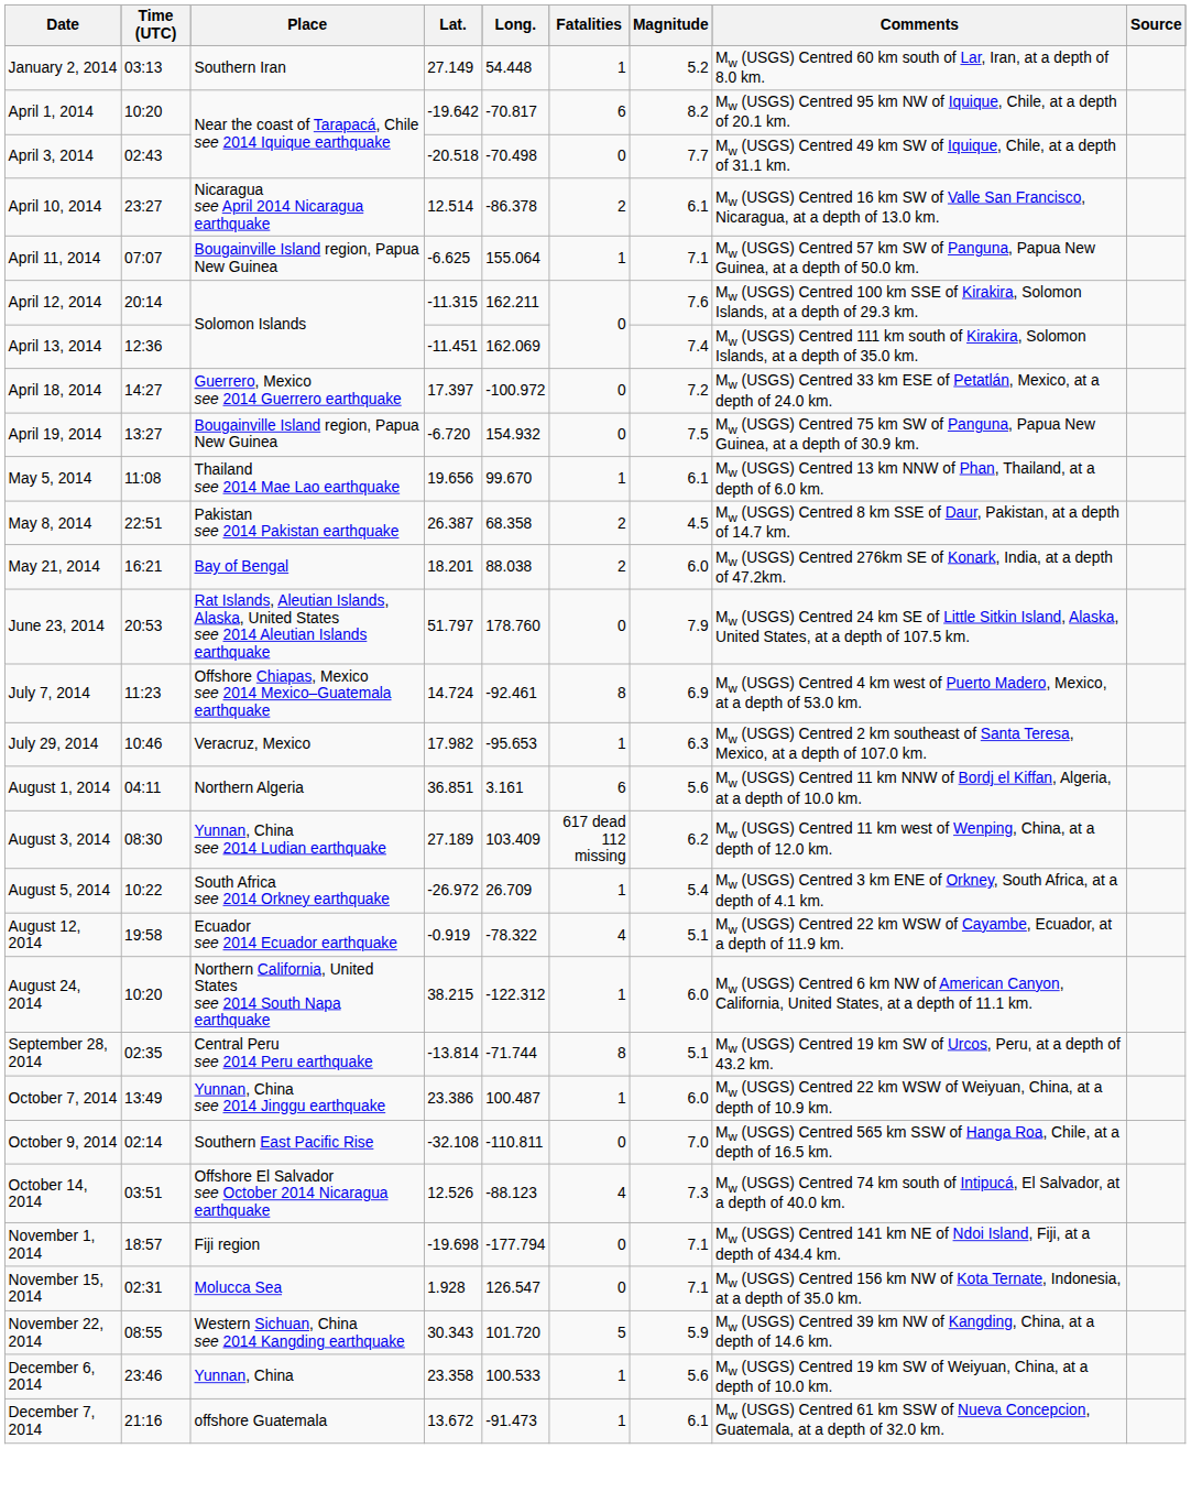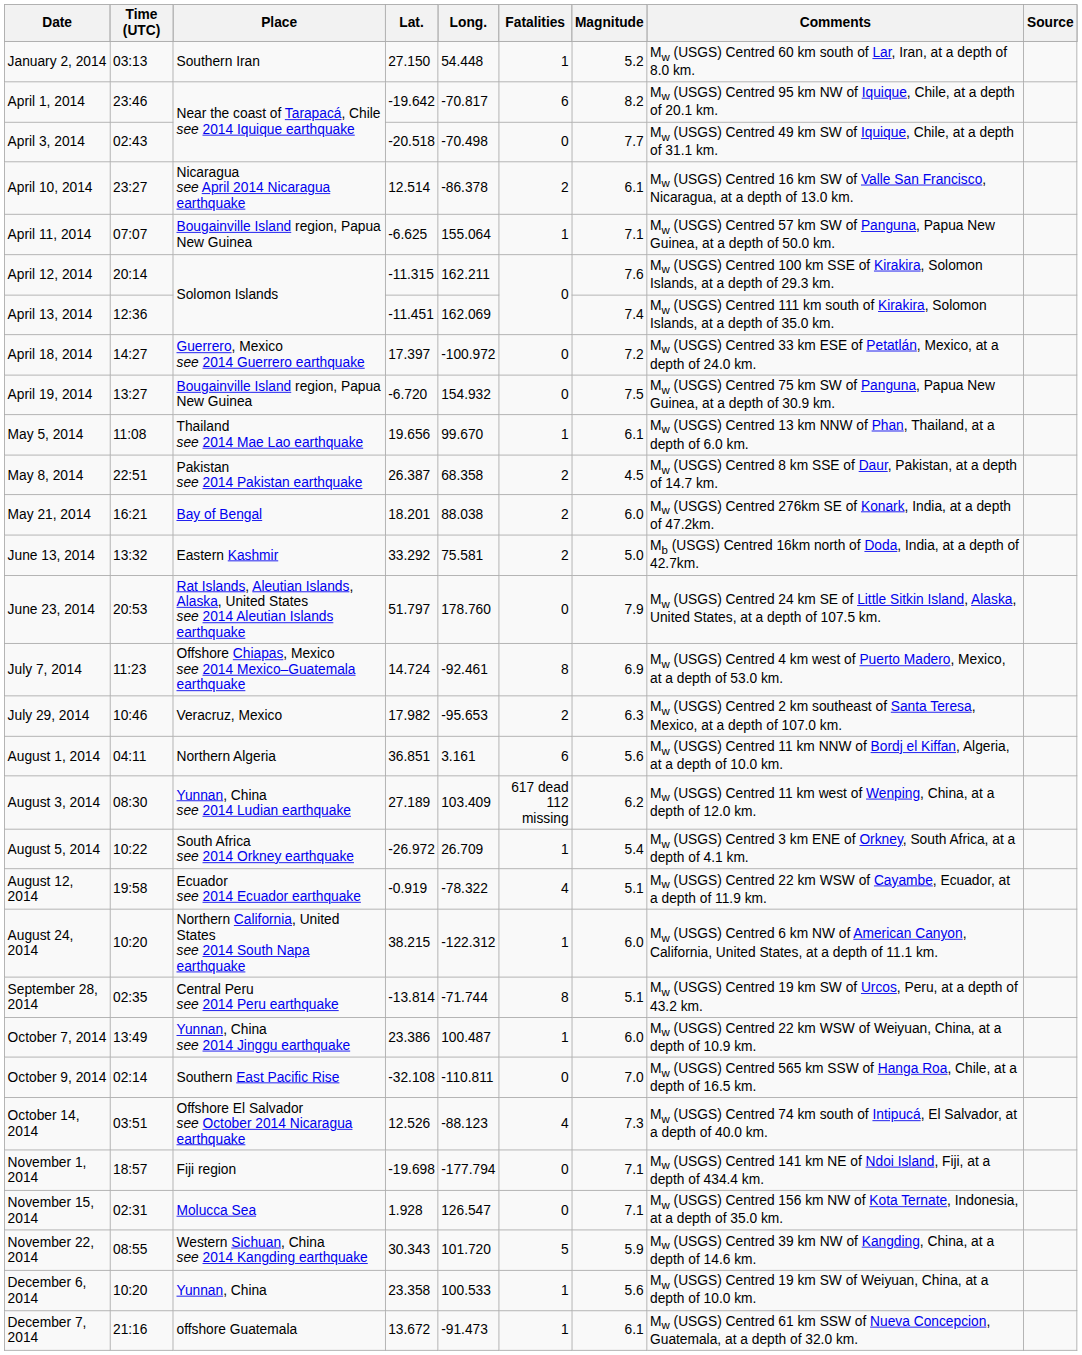 <table class="wikitable sortable">
 <tr style="background:black;">
 <th>Date</th>
 <th>Time (UTC)</th>
 <th>Place</th>
 <th>Lat.</th>
 <th>Long.</th>
 <th>Fatalities</th>
 <th>Magnitude</th>
 <th>Comments</th>
 <th>Source</th>
 </tr>
 <tr>
 <td>January 2, 2014</td>
 <td>03:13</td>
 <td> Southern Iran</td>
-<td>27.149</td>
+<td>27.150</td>
 <td>54.448</td>
 <td style="text-align:right;">1</td>
 <td style="text-align:right;">5.2</td>
 <td>M<sub>w</sub> (USGS) Centred 60 km south of <a href='#'>Lar</a>, Iran, at a depth of 8.0 km.</td>
 <td style="text-align:right;"></td>
 </tr>
 <tr>
 <td>April 1, 2014</td>
-<td>10:20</td>
+<td>23:46</td>
 <td rowspan="2"> Near the coast of <a href='#'>Tarapacá</a>, Chile<br> <em>see</em> <a href='#'>2014 Iquique earthquake</a></td>
 <td>-19.642</td>
 <td>-70.817</td>
 <td style="text-align:right;">6</td>
 <td style="text-align:right;">8.2</td>
 <td>M<sub>w</sub> (USGS) Centred 95 km NW of <a href='#'>Iquique</a>, Chile, at a depth of 20.1 km.</td>
 <td style="text-align:right;"></td>
 </tr>
 <tr>
 <td>April 3, 2014</td>
 <td>02:43</td>
 <td>-20.518</td>
 <td>-70.498</td>
 <td style="text-align:right;">0</td>
 <td style="text-align:right;">7.7</td>
 <td>M<sub>w</sub> (USGS) Centred 49 km SW of <a href='#'>Iquique</a>, Chile, at a depth of 31.1 km.</td>
 <td style="text-align:right;"></td>
 </tr>
 <tr>
 <td>April 10, 2014</td>
 <td>23:27</td>
 <td> Nicaragua<br> <em>see</em> <a href='#'>April 2014 Nicaragua earthquake</a></td>
 <td>12.514</td>
 <td>-86.378</td>
 <td style="text-align:right;">2</td>
 <td style="text-align:right;">6.1</td>
 <td>M<sub>w</sub> (USGS) Centred 16 km SW of <a href='#'>Valle San Francisco</a>, Nicaragua, at a depth of 13.0 km.</td>
 <td style="text-align:right;"></td>
 </tr>
 <tr>
 <td>April 11, 2014</td>
 <td>07:07</td>
 <td> <a href='#'>Bougainville Island</a> region, Papua New Guinea</td>
 <td>-6.625</td>
 <td>155.064</td>
 <td style="text-align:right;">1</td>
 <td style="text-align:right;">7.1</td>
 <td>M<sub>w</sub> (USGS) Centred 57 km SW of <a href='#'>Panguna</a>, Papua New Guinea, at a depth of 50.0 km.</td>
 <td style="text-align:right;"></td>
 </tr>
 <tr>
 <td>April 12, 2014</td>
 <td>20:14</td>
 <td rowspan="2"> Solomon Islands</td>
 <td>-11.315</td>
 <td>162.211</td>
 <td rowspan="2" style="text-align:right;">0</td>
 <td style="text-align:right;">7.6</td>
 <td>M<sub>w</sub> (USGS) Centred 100 km SSE of <a href='#'>Kirakira</a>, Solomon Islands, at a depth of 29.3 km.</td>
 <td style="text-align:right;"></td>
 </tr>
 <tr>
 <td>April 13, 2014</td>
 <td>12:36</td>
 <td>-11.451</td>
 <td>162.069</td>
 <td style="text-align:right;">7.4</td>
 <td>M<sub>w</sub> (USGS) Centred 111 km south of <a href='#'>Kirakira</a>, Solomon Islands, at a depth of 35.0 km.</td>
 <td style="text-align:right;"></td>
 </tr>
 <tr>
 <td>April 18, 2014</td>
 <td>14:27</td>
 <td> <a href='#'>Guerrero</a>, Mexico<br> <em>see</em> <a href='#'>2014 Guerrero earthquake</a></td>
 <td>17.397</td>
 <td>-100.972</td>
 <td style="text-align:right;">0</td>
 <td style="text-align:right;">7.2</td>
 <td>M<sub>w</sub> (USGS) Centred 33 km ESE of <a href='#'>Petatlán</a>, Mexico, at a depth of 24.0 km.</td>
 <td style="text-align:right;"></td>
 </tr>
 <tr>
 <td>April 19, 2014</td>
 <td>13:27</td>
 <td> <a href='#'>Bougainville Island</a> region, Papua New Guinea</td>
 <td>-6.720</td>
 <td>154.932</td>
 <td style="text-align:right;">0</td>
 <td style="text-align:right;">7.5</td>
 <td>M<sub>w</sub> (USGS) Centred 75 km SW of <a href='#'>Panguna</a>, Papua New Guinea, at a depth of 30.9 km.</td>
 <td style="text-align:right;"></td>
 </tr>
 <tr>
 <td>May 5, 2014</td>
 <td>11:08</td>
 <td> Thailand<br> <em>see</em> <a href='#'>2014 Mae Lao earthquake</a></td>
 <td>19.656</td>
 <td>99.670</td>
 <td style="text-align:right;">1</td>
 <td style="text-align:right;">6.1</td>
 <td>M<sub>w</sub> (USGS) Centred 13 km NNW of <a href='#'>Phan</a>, Thailand, at a depth of 6.0 km.</td>
 <td style="text-align:right;"></td>
 </tr>
 <tr>
 <td>May 8, 2014</td>
 <td>22:51</td>
 <td> Pakistan<br> <em>see</em> <a href='#'>2014 Pakistan earthquake</a></td>
 <td>26.387</td>
 <td>68.358</td>
 <td style="text-align:right;">2</td>
 <td style="text-align:right;">4.5</td>
 <td>M<sub>w</sub> (USGS) Centred 8 km SSE of <a href='#'>Daur</a>, Pakistan, at a depth of 14.7 km.</td>
 <td style="text-align:right;"></td>
 </tr>
 <tr>
 <td>May 21, 2014</td>
 <td>16:21</td>
 <td><a href='#'>Bay of Bengal</a></td>
 <td>18.201</td>
 <td>88.038</td>
 <td style="text-align:right;">2</td>
 <td style="text-align:right;">6.0</td>
 <td>M<sub>w</sub> (USGS) Centred 276km SE of <a href='#'>Konark</a>, India, at a depth of 47.2km.</td>
 <td style="text-align:right;"></td>
 </tr>
 <tr>
+<td>June 13, 2014</td>
+<td>13:32</td>
+<td>Eastern <a href='#'>Kashmir</a></td>
+<td>33.292</td>
+<td>75.581</td>
+<td style="text-align:right;">2</td>
+<td style="text-align:right;">5.0</td>
+<td>M<sub>b</sub> (USGS) Centred 16km north of <a href='#'>Doda</a>, India, at a depth of 42.7km.</td>
+<td style="text-align:right;"></td>
+</tr>
+<tr>
 <td>June 23, 2014</td>
 <td>20:53</td>
 <td> <a href='#'>Rat Islands</a>, <a href='#'>Aleutian Islands</a>, <a href='#'>Alaska</a>, United States<br> <em>see</em> <a href='#'>2014 Aleutian Islands earthquake</a></td>
 <td>51.797</td>
 <td>178.760</td>
 <td style="text-align:right;">0</td>
 <td style="text-align:right;">7.9</td>
 <td>M<sub>w</sub> (USGS) Centred 24 km SE of <a href='#'>Little Sitkin Island</a>, <a href='#'>Alaska</a>, United States, at a depth of 107.5 km.</td>
 <td style="text-align:right;"></td>
 </tr>
 <tr>
 <td>July 7, 2014</td>
 <td>11:23</td>
 <td> Offshore <a href='#'>Chiapas</a>, Mexico<br> <em>see</em> <a href='#'>2014 Mexico–Guatemala earthquake</a></td>
 <td>14.724</td>
 <td>-92.461</td>
 <td style="text-align:right;">8</td>
 <td style="text-align:right;">6.9</td>
 <td>M<sub>w</sub> (USGS) Centred 4 km west of <a href='#'>Puerto Madero</a>, Mexico, at a depth of 53.0 km.</td>
 <td style="text-align:right;"></td>
 </tr>
 <tr>
 <td>July 29, 2014</td>
 <td>10:46</td>
 <td> Veracruz, Mexico</td>
 <td>17.982</td>
 <td>-95.653</td>
-<td style="text-align:right;">1</td>
+<td style="text-align:right;">2</td>
 <td style="text-align:right;">6.3</td>
 <td>M<sub>w</sub> (USGS) Centred 2 km southeast of <a href='#'>Santa Teresa</a>, Mexico, at a depth of 107.0 km.</td>
 <td style="text-align:right;"></td>
 </tr>
 <tr>
 <td>August 1, 2014</td>
 <td>04:11</td>
 <td> Northern Algeria</td>
 <td>36.851</td>
 <td>3.161</td>
 <td style="text-align:right;">6</td>
 <td style="text-align:right;">5.6</td>
 <td>M<sub>w</sub> (USGS) Centred 11 km NNW of <a href='#'>Bordj el Kiffan</a>, Algeria, at a depth of 10.0 km.</td>
 <td style="text-align:right;"></td>
 </tr>
 <tr>
 <td>August 3, 2014</td>
 <td>08:30</td>
 <td> <a href='#'>Yunnan</a>, China<br> <em>see</em> <a href='#'>2014 Ludian earthquake</a></td>
 <td>27.189</td>
 <td>103.409</td>
 <td style="text-align:right;">617 dead<br> 112 missing</td>
 <td style="text-align:right;">6.2</td>
 <td>M<sub>w</sub> (USGS) Centred 11 km west of <a href='#'>Wenping</a>, China, at a depth of 12.0 km.</td>
 <td style="text-align:right;"></td>
 </tr>
 <tr>
 <td>August 5, 2014</td>
 <td>10:22</td>
 <td> South Africa<br> <em>see</em> <a href='#'>2014 Orkney earthquake</a></td>
 <td>-26.972</td>
 <td>26.709</td>
 <td style="text-align:right;">1</td>
 <td style="text-align:right;">5.4</td>
 <td>M<sub>w</sub> (USGS) Centred 3 km ENE of <a href='#'>Orkney</a>, South Africa, at a depth of 4.1 km.</td>
 <td style="text-align:right;"></td>
 </tr>
 <tr>
 <td>August 12, 2014</td>
 <td>19:58</td>
 <td> Ecuador<br> <em>see</em> <a href='#'>2014 Ecuador earthquake</a></td>
 <td>-0.919</td>
 <td>-78.322</td>
 <td style="text-align:right;">4</td>
 <td style="text-align:right;">5.1</td>
 <td>M<sub>w</sub> (USGS) Centred 22 km WSW of <a href='#'>Cayambe</a>, Ecuador, at a depth of 11.9 km.</td>
 <td style="text-align:right;"></td>
 </tr>
 <tr>
 <td>August 24, 2014</td>
 <td>10:20</td>
 <td> Northern <a href='#'>California</a>, United States<br> <em>see</em> <a href='#'>2014 South Napa earthquake</a></td>
 <td>38.215</td>
 <td>-122.312</td>
 <td style="text-align:right;">1</td>
 <td style="text-align:right;">6.0</td>
 <td>M<sub>w</sub> (USGS) Centred 6 km NW of <a href='#'>American Canyon</a>, California, United States, at a depth of 11.1 km.</td>
 <td style="text-align:right;"></td>
 </tr>
 <tr>
 <td>September 28, 2014</td>
 <td>02:35</td>
 <td> Central Peru<br> <em>see</em> <a href='#'>2014 Peru earthquake</a></td>
 <td>-13.814</td>
 <td>-71.744</td>
 <td style="text-align:right;">8</td>
 <td style="text-align:right;">5.1</td>
 <td>M<sub>w</sub> (USGS) Centred 19 km SW of <a href='#'>Urcos</a>, Peru, at a depth of 43.2 km.</td>
 <td style="text-align:right;"></td>
 </tr>
 <tr>
 <td>October 7, 2014</td>
 <td>13:49</td>
 <td> <a href='#'>Yunnan</a>, China<br> <em>see</em> <a href='#'>2014 Jinggu earthquake</a></td>
 <td>23.386</td>
 <td>100.487</td>
 <td style="text-align:right;">1</td>
 <td style="text-align:right;">6.0</td>
 <td>M<sub>w</sub> (USGS) Centred 22 km WSW of Weiyuan, China, at a depth of 10.9 km.</td>
 <td style="text-align:right;"></td>
 </tr>
 <tr>
 <td>October 9, 2014</td>
 <td>02:14</td>
 <td>Southern <a href='#'>East Pacific Rise</a></td>
 <td>-32.108</td>
 <td>-110.811</td>
 <td style="text-align:right;">0</td>
 <td style="text-align:right;">7.0</td>
 <td>M<sub>w</sub> (USGS) Centred 565 km SSW of <a href='#'>Hanga Roa</a>, Chile, at a depth of 16.5 km.</td>
 <td style="text-align:right;"></td>
 </tr>
 <tr>
 <td>October 14, 2014</td>
 <td>03:51</td>
 <td> Offshore El Salvador<br> <em>see</em> <a href='#'>October 2014 Nicaragua earthquake</a></td>
 <td>12.526</td>
 <td>-88.123</td>
 <td style="text-align:right;">4</td>
 <td style="text-align:right;">7.3</td>
 <td>M<sub>w</sub> (USGS) Centred 74 km south of <a href='#'>Intipucá</a>, El Salvador, at a depth of 40.0 km.</td>
 <td style="text-align:right;"></td>
 </tr>
 <tr>
 <td>November 1, 2014</td>
 <td>18:57</td>
 <td> Fiji region</td>
 <td>-19.698</td>
 <td>-177.794</td>
 <td style="text-align:right;">0</td>
 <td style="text-align:right;">7.1</td>
 <td>M<sub>w</sub> (USGS) Centred 141 km NE of <a href='#'>Ndoi Island</a>, Fiji, at a depth of 434.4 km.</td>
 <td style="text-align:right;"></td>
 </tr>
 <tr>
 <td>November 15, 2014</td>
 <td>02:31</td>
 <td> <a href='#'>Molucca Sea</a></td>
 <td>1.928</td>
 <td>126.547</td>
 <td style="text-align:right;">0</td>
 <td style="text-align:right;">7.1</td>
 <td>M<sub>w</sub> (USGS) Centred 156 km NW of <a href='#'>Kota Ternate</a>, Indonesia, at a depth of 35.0 km.</td>
 <td style="text-align:right;"></td>
 </tr>
 <tr>
 <td>November 22, 2014</td>
 <td>08:55</td>
 <td> Western <a href='#'>Sichuan</a>, China<br> <em>see</em> <a href='#'>2014 Kangding earthquake</a></td>
 <td>30.343</td>
 <td>101.720</td>
 <td style="text-align:right;">5</td>
 <td style="text-align:right;">5.9</td>
 <td>M<sub>w</sub> (USGS) Centred 39 km NW of <a href='#'>Kangding</a>, China, at a depth of 14.6 km.</td>
 <td style="text-align:right;"></td>
 </tr>
 <tr>
 <td>December 6, 2014</td>
-<td>23:46</td>
+<td>10:20</td>
 <td> <a href='#'>Yunnan</a>, China</td>
 <td>23.358</td>
 <td>100.533</td>
 <td style="text-align:right;">1</td>
 <td style="text-align:right;">5.6</td>
 <td>M<sub>w</sub> (USGS) Centred 19 km SW of Weiyuan, China, at a depth of 10.0 km.</td>
 <td style="text-align:right;"></td>
 </tr>
 <tr>
 <td>December 7, 2014</td>
 <td>21:16</td>
 <td> offshore Guatemala</td>
 <td>13.672</td>
 <td>-91.473</td>
 <td style="text-align:right;">1</td>
 <td style="text-align:right;">6.1</td>
 <td>M<sub>w</sub> (USGS) Centred 61 km SSW of <a href='#'>Nueva Concepcion</a>, Guatemala, at a depth of 32.0 km.</td>
 <td style="text-align:right;"></td>
 </tr>
 </table>
